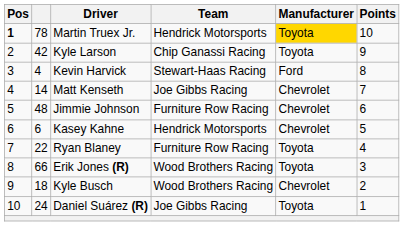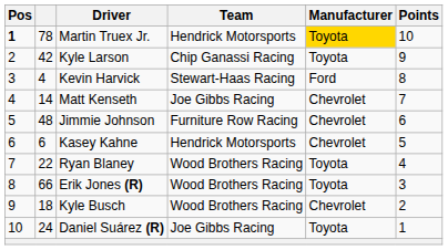 <table class="wikitable" style="font-size:98%">
 <tr>
 <th>Pos</th>
 <th></th>
 <th>Driver</th>
 <th>Team</th>
 <th>Manufacturer</th>
 <th>Points</th>
 </tr>
 <tr>
 <td><strong>1</strong></td>
 <td>78</td>
 <td>Martin Truex Jr.</td>
 <td>Hendrick Motorsports</td>
 <td style="background: gold;">Toyota</td>
 <td>10</td>
 </tr>
 <tr>
 <td>2</td>
 <td>42</td>
 <td>Kyle Larson</td>
 <td>Chip Ganassi Racing</td>
 <td>Toyota</td>
 <td>9</td>
 </tr>
 <tr>
 <td>3</td>
 <td>4</td>
 <td>Kevin Harvick</td>
 <td>Stewart-Haas Racing</td>
 <td>Ford</td>
 <td>8</td>
 </tr>
 <tr>
 <td>4</td>
 <td>14</td>
 <td>Matt Kenseth</td>
 <td>Joe Gibbs Racing</td>
 <td>Chevrolet</td>
 <td>7</td>
 </tr>
 <tr>
 <td>5</td>
 <td>48</td>
 <td>Jimmie Johnson</td>
 <td>Furniture Row Racing</td>
 <td>Chevrolet</td>
 <td>6</td>
 </tr>
 <tr>
 <td>6</td>
 <td>6</td>
 <td>Kasey Kahne</td>
 <td>Hendrick Motorsports</td>
 <td>Chevrolet</td>
 <td>5</td>
 </tr>
 <tr>
 <td>7</td>
 <td>22</td>
 <td>Ryan Blaney</td>
-<td>Furniture Row Racing</td>
+<td>Wood Brothers Racing</td>
 <td>Toyota</td>
 <td>4</td>
 </tr>
 <tr>
 <td>8</td>
 <td>66</td>
 <td>Erik Jones <strong>(R)</strong></td>
 <td>Wood Brothers Racing</td>
 <td>Toyota</td>
 <td>3</td>
 </tr>
 <tr>
 <td>9</td>
 <td>18</td>
 <td>Kyle Busch</td>
 <td>Wood Brothers Racing</td>
 <td>Chevrolet</td>
 <td>2</td>
 </tr>
 <tr>
 <td>10</td>
 <td>24</td>
 <td>Daniel Suárez <strong>(R)</strong></td>
 <td>Joe Gibbs Racing</td>
 <td>Toyota</td>
 <td>1</td>
 </tr>
 <tr>
 <th colspan="6"></th>
 </tr>
 </table>
